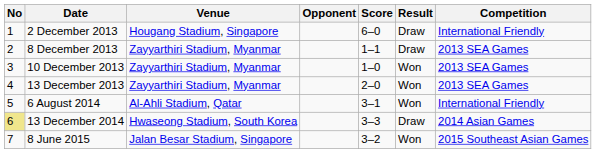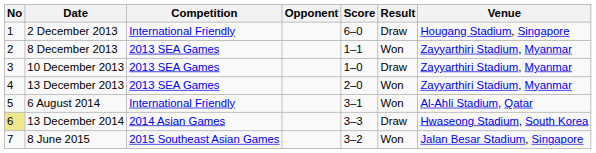 <table class="wikitable">
 <tr>
 <th>No</th>
 <th>Date</th>
-<th>Venue</th>
+<th>Competition</th>
 <th>Opponent</th>
 <th>Score</th>
 <th>Result</th>
-<th>Competition</th>
+<th>Venue</th>
 </tr>
 <tr>
 <td>1</td>
 <td>2 December 2013</td>
-<td><a href='#'>Hougang Stadium</a>, <a href='#'>Singapore</a></td>
+<td><a href='#'>International Friendly</a></td>
 <td></td>
 <td>6–0</td>
 <td>Draw</td>
-<td><a href='#'>International Friendly</a></td>
+<td><a href='#'>Hougang Stadium</a>, <a href='#'>Singapore</a></td>
 </tr>
 <tr>
 <td>2</td>
 <td>8 December 2013</td>
-<td><a href='#'>Zayyarthiri Stadium</a>, <a href='#'>Myanmar</a></td>
+<td><a href='#'>2013 SEA Games</a></td>
 <td></td>
 <td>1–1</td>
-<td>Draw</td>
-<td><a href='#'>2013 SEA Games</a></td>
+<td>Won</td>
+<td><a href='#'>Zayyarthiri Stadium</a>, <a href='#'>Myanmar</a></td>
 </tr>
 <tr>
 <td>3</td>
 <td>10 December 2013</td>
-<td><a href='#'>Zayyarthiri Stadium</a>, <a href='#'>Myanmar</a></td>
+<td><a href='#'>2013 SEA Games</a></td>
 <td></td>
 <td>1–0</td>
-<td>Won</td>
-<td><a href='#'>2013 SEA Games</a></td>
+<td>Draw</td>
+<td><a href='#'>Zayyarthiri Stadium</a>, <a href='#'>Myanmar</a></td>
 </tr>
 <tr>
 <td>4</td>
 <td>13 December 2013</td>
-<td><a href='#'>Zayyarthiri Stadium</a>, <a href='#'>Myanmar</a></td>
+<td><a href='#'>2013 SEA Games</a></td>
 <td></td>
 <td>2–0</td>
 <td>Won</td>
-<td><a href='#'>2013 SEA Games</a></td>
+<td><a href='#'>Zayyarthiri Stadium</a>, <a href='#'>Myanmar</a></td>
 </tr>
 <tr>
 <td>5</td>
 <td>6 August 2014</td>
-<td><a href='#'>Al-Ahli Stadium</a>, <a href='#'>Qatar</a></td>
+<td><a href='#'>International Friendly</a></td>
 <td></td>
 <td>3–1</td>
 <td>Won</td>
-<td><a href='#'>International Friendly</a></td>
+<td><a href='#'>Al-Ahli Stadium</a>, <a href='#'>Qatar</a></td>
 </tr>
 <tr>
 <td style="background: khaki;">6</td>
 <td>13 December 2014</td>
-<td><a href='#'>Hwaseong Stadium</a>, <a href='#'>South Korea</a></td>
+<td><a href='#'>2014 Asian Games</a></td>
 <td></td>
 <td>3–3</td>
 <td>Draw</td>
-<td><a href='#'>2014 Asian Games</a></td>
+<td><a href='#'>Hwaseong Stadium</a>, <a href='#'>South Korea</a></td>
 </tr>
 <tr>
 <td>7</td>
 <td>8 June 2015</td>
-<td><a href='#'>Jalan Besar Stadium</a>, <a href='#'>Singapore</a></td>
+<td><a href='#'>2015 Southeast Asian Games</a></td>
 <td></td>
 <td>3–2</td>
 <td>Won</td>
-<td><a href='#'>2015 Southeast Asian Games</a></td>
+<td><a href='#'>Jalan Besar Stadium</a>, <a href='#'>Singapore</a></td>
 </tr>
 </table>
